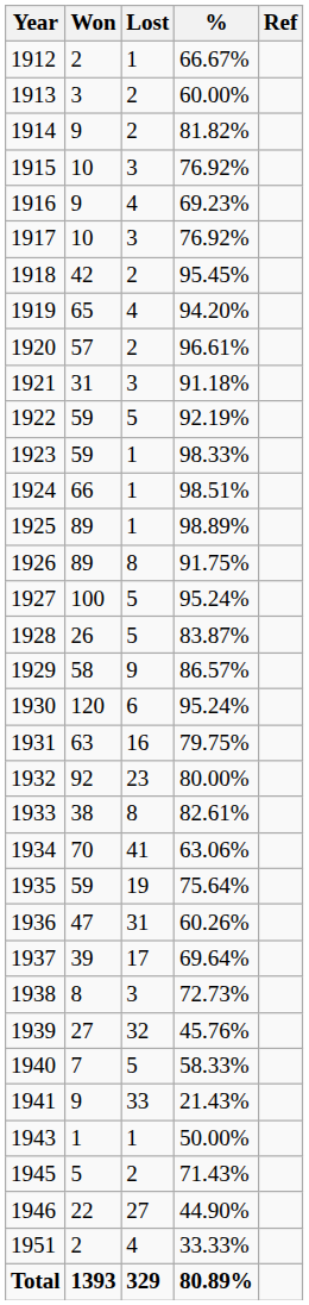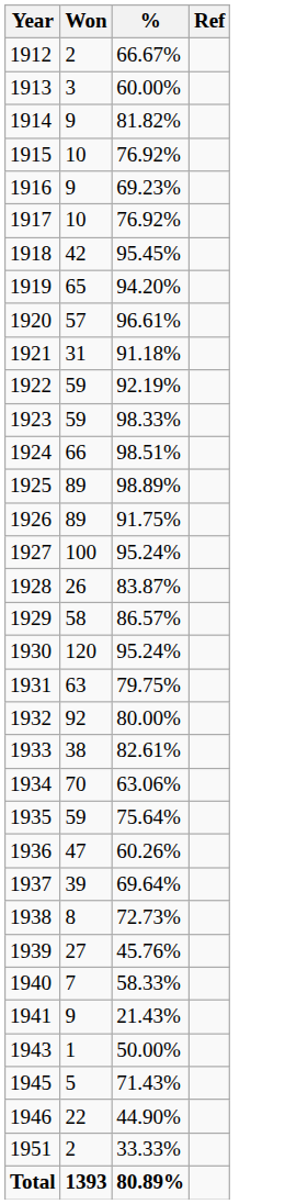 <table class="wikitable sortable mw-collapsible mw-collapsed">
 <tr>
 <th>Year</th>
 <th>Won</th>
-<th>Lost</th>
 <th>%</th>
 <th>Ref</th>
 </tr>
 <tr>
 <td>1912</td>
 <td>2</td>
-<td>1</td>
 <td>66.67%</td>
 <td></td>
 </tr>
 <tr>
 <td>1913</td>
 <td>3</td>
-<td>2</td>
 <td>60.00%</td>
 <td></td>
 </tr>
 <tr>
 <td>1914</td>
 <td>9</td>
-<td>2</td>
 <td>81.82%</td>
 <td></td>
 </tr>
 <tr>
 <td>1915</td>
 <td>10</td>
-<td>3</td>
 <td>76.92%</td>
 <td></td>
 </tr>
 <tr>
 <td>1916</td>
 <td>9</td>
-<td>4</td>
 <td>69.23%</td>
 <td></td>
 </tr>
 <tr>
 <td>1917</td>
 <td>10</td>
-<td>3</td>
 <td>76.92%</td>
 <td></td>
 </tr>
 <tr>
 <td>1918</td>
 <td>42</td>
-<td>2</td>
 <td>95.45%</td>
 <td></td>
 </tr>
 <tr>
 <td>1919</td>
 <td>65</td>
-<td>4</td>
 <td>94.20%</td>
 <td></td>
 </tr>
 <tr>
 <td>1920</td>
 <td>57</td>
-<td>2</td>
 <td>96.61%</td>
 <td></td>
 </tr>
 <tr>
 <td>1921</td>
 <td>31</td>
-<td>3</td>
 <td>91.18%</td>
 <td></td>
 </tr>
 <tr>
 <td>1922</td>
 <td>59</td>
-<td>5</td>
 <td>92.19%</td>
 <td></td>
 </tr>
 <tr>
 <td>1923</td>
 <td>59</td>
-<td>1</td>
 <td>98.33%</td>
 <td></td>
 </tr>
 <tr>
 <td>1924</td>
 <td>66</td>
-<td>1</td>
 <td>98.51%</td>
 <td></td>
 </tr>
 <tr>
 <td>1925</td>
 <td>89</td>
-<td>1</td>
 <td>98.89%</td>
 <td></td>
 </tr>
 <tr>
 <td>1926</td>
 <td>89</td>
-<td>8</td>
 <td>91.75%</td>
 <td></td>
 </tr>
 <tr>
 <td>1927</td>
 <td>100</td>
-<td>5</td>
 <td>95.24%</td>
 <td></td>
 </tr>
 <tr>
 <td>1928</td>
 <td>26</td>
-<td>5</td>
 <td>83.87%</td>
 <td></td>
 </tr>
 <tr>
 <td>1929</td>
 <td>58</td>
-<td>9</td>
 <td>86.57%</td>
 <td></td>
 </tr>
 <tr>
 <td>1930</td>
 <td>120</td>
-<td>6</td>
 <td>95.24%</td>
 <td></td>
 </tr>
 <tr>
 <td>1931</td>
 <td>63</td>
-<td>16</td>
 <td>79.75%</td>
 <td></td>
 </tr>
 <tr>
 <td>1932</td>
 <td>92</td>
-<td>23</td>
 <td>80.00%</td>
 <td></td>
 </tr>
 <tr>
 <td>1933</td>
 <td>38</td>
-<td>8</td>
 <td>82.61%</td>
 <td></td>
 </tr>
 <tr>
 <td>1934</td>
 <td>70</td>
-<td>41</td>
 <td>63.06%</td>
 <td></td>
 </tr>
 <tr>
 <td>1935</td>
 <td>59</td>
-<td>19</td>
 <td>75.64%</td>
 <td></td>
 </tr>
 <tr>
 <td>1936</td>
 <td>47</td>
-<td>31</td>
 <td>60.26%</td>
 <td></td>
 </tr>
 <tr>
 <td>1937</td>
 <td>39</td>
-<td>17</td>
 <td>69.64%</td>
 <td></td>
 </tr>
 <tr>
 <td>1938</td>
 <td>8</td>
-<td>3</td>
 <td>72.73%</td>
 <td></td>
 </tr>
 <tr>
 <td>1939</td>
 <td>27</td>
-<td>32</td>
 <td>45.76%</td>
 <td></td>
 </tr>
 <tr>
 <td>1940</td>
 <td>7</td>
-<td>5</td>
 <td>58.33%</td>
 <td></td>
 </tr>
 <tr>
 <td>1941</td>
 <td>9</td>
-<td>33</td>
 <td>21.43%</td>
 <td></td>
 </tr>
 <tr>
 <td>1943</td>
-<td>1</td>
 <td>1</td>
 <td>50.00%</td>
 <td></td>
 </tr>
 <tr>
 <td>1945</td>
 <td>5</td>
-<td>2</td>
 <td>71.43%</td>
 <td></td>
 </tr>
 <tr>
 <td>1946</td>
 <td>22</td>
-<td>27</td>
 <td>44.90%</td>
 <td></td>
 </tr>
 <tr>
 <td>1951</td>
 <td>2</td>
-<td>4</td>
 <td>33.33%</td>
 <td></td>
 </tr>
 <tr>
 <td><strong>Total</strong></td>
 <td><strong>1393</strong></td>
-<td><strong>329</strong></td>
 <td><strong>80.89%</strong></td>
 <td></td>
 </tr>
 </table>
